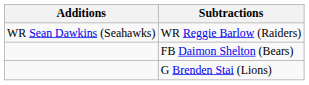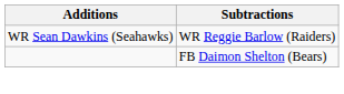 <table class="wikitable">
 <tr>
 <th>Additions</th>
 <th>Subtractions</th>
 </tr>
 <tr>
 <td>WR <a href='#'>Sean Dawkins</a> (Seahawks)</td>
 <td>WR <a href='#'>Reggie Barlow</a> (Raiders)</td>
 </tr>
 <tr>
 <td></td>
 <td>FB <a href='#'>Daimon Shelton</a> (Bears)</td>
 </tr>
-<tr>
-<td></td>
-<td>G <a href='#'>Brenden Stai</a> (Lions)</td>
-</tr>
 </table>
